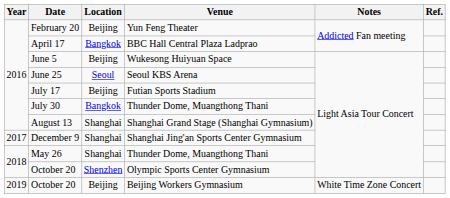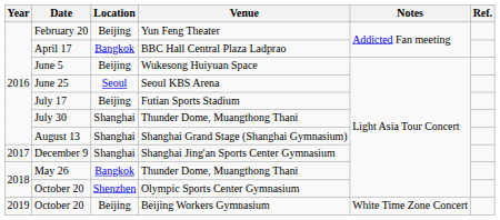 <table class="wikitable">
 <tr>
 <th>Year</th>
 <th>Date</th>
 <th>Location</th>
 <th>Venue</th>
 <th>Notes</th>
 <th>Ref.</th>
 </tr>
 <tr>
 <td rowspan ="7">2016</td>
 <td>February 20</td>
 <td style="text-align:center;">Beijing</td>
 <td>Yun Feng Theater</td>
 <td rowspan ="2"><a href='#'>Addicted</a> Fan meeting</td>
 <td></td>
 </tr>
 <tr>
 <td>April 17</td>
 <td style="text-align:center;"><a href='#'>Bangkok</a></td>
 <td>BBC Hall Central Plaza Ladprao</td>
 <td></td>
 </tr>
 <tr>
 <td>June 5</td>
 <td style="text-align:center;">Beijing</td>
 <td>Wukesong Huiyuan Space</td>
 <td rowspan ="8">Light Asia Tour Concert</td>
 <td></td>
 </tr>
 <tr>
 <td>June 25</td>
 <td style="text-align:center;"><a href='#'>Seoul</a></td>
 <td>Seoul KBS Arena</td>
 <td></td>
 </tr>
 <tr>
 <td>July 17</td>
 <td style="text-align:center;">Beijing</td>
 <td>Futian Sports Stadium</td>
 <td></td>
 </tr>
 <tr>
 <td>July 30</td>
-<td style="text-align:center;"><a href='#'>Bangkok</a></td>
+<td style="text-align:center;">Shanghai</td>
 <td>Thunder Dome, Muangthong Thani</td>
 <td></td>
 </tr>
 <tr>
 <td>August 13</td>
 <td style="text-align:center;">Shanghai</td>
 <td>Shanghai Grand Stage (Shanghai Gymnasium)</td>
 <td></td>
 </tr>
 <tr>
 <td>2017</td>
 <td>December 9</td>
 <td style="text-align:center;">Shanghai</td>
 <td>Shanghai Jing'an Sports Center Gymnasium</td>
 <td></td>
 </tr>
 <tr>
 <td rowspan ="2">2018</td>
 <td>May 26</td>
-<td style="text-align:center;">Shanghai</td>
+<td style="text-align:center;"><a href='#'>Bangkok</a></td>
 <td>Thunder Dome, Muangthong Thani</td>
 <td></td>
 </tr>
 <tr>
 <td>October 20</td>
 <td style="text-align:center;"><a href='#'>Shenzhen</a></td>
 <td>Olympic Sports Center Gymnasium</td>
 <td></td>
 </tr>
 <tr>
 <td>2019</td>
 <td>October 20</td>
 <td style="text-align:center;">Beijing</td>
 <td>Beijing Workers Gymnasium</td>
 <td>White Time Zone Concert</td>
 <td></td>
 </tr>
 </table>
